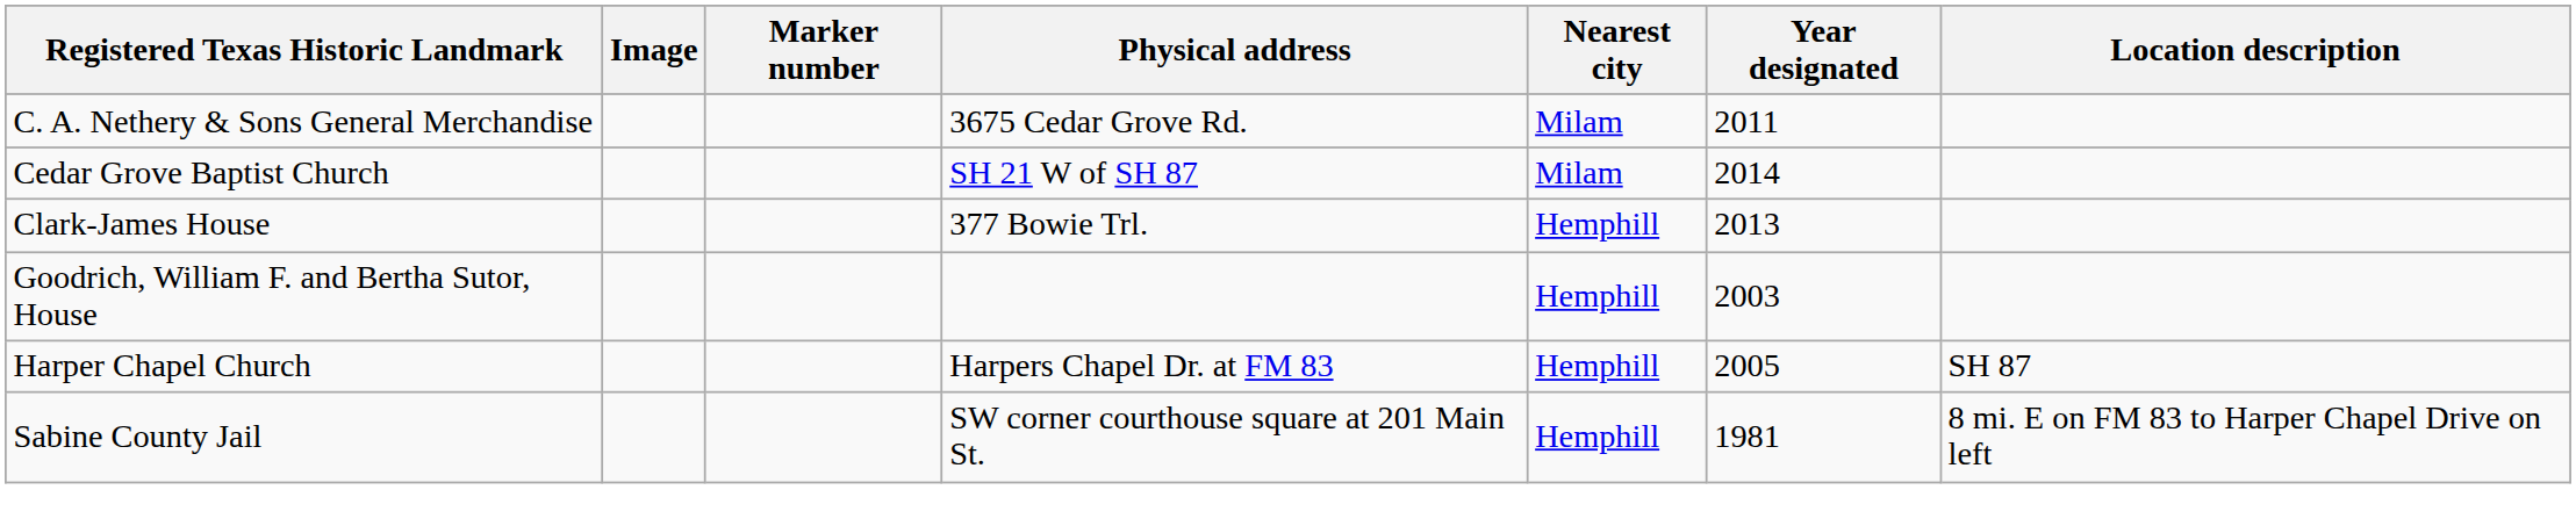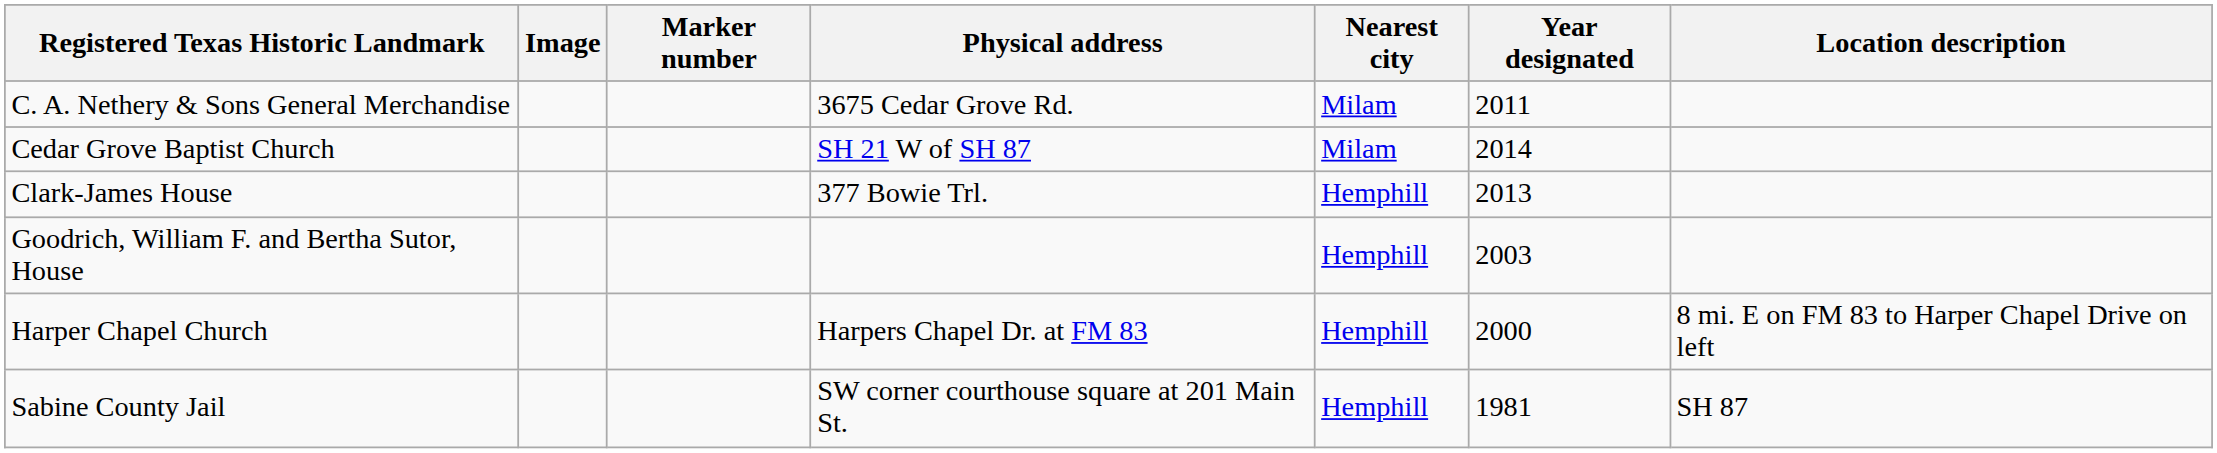 <table class="wikitable sortable">
 <tr>
 <th>Registered Texas Historic Landmark</th>
 <th>Image</th>
 <th>Marker number</th>
 <th>Physical address</th>
 <th>Nearest city</th>
 <th>Year designated</th>
 <th>Location description</th>
 </tr>
 <tr>
 <td>C. A. Nethery & Sons General Merchandise</td>
 <td></td>
 <td></td>
 <td>3675 Cedar Grove Rd.<br></td>
 <td><a href='#'>Milam</a></td>
 <td>2011</td>
 <td></td>
 </tr>
 <tr>
 <td>Cedar Grove Baptist Church</td>
 <td></td>
 <td></td>
 <td><a href='#'>SH 21</a> W of <a href='#'>SH 87</a><br></td>
 <td><a href='#'>Milam</a></td>
 <td>2014</td>
 <td></td>
 </tr>
 <tr>
 <td>Clark-James House</td>
 <td></td>
 <td></td>
 <td>377 Bowie Trl.<br></td>
 <td><a href='#'>Hemphill</a></td>
 <td>2013</td>
 <td></td>
 </tr>
 <tr>
 <td>Goodrich, William F. and Bertha Sutor, House</td>
 <td></td>
 <td></td>
 <td></td>
 <td><a href='#'>Hemphill</a></td>
 <td>2003</td>
 <td></td>
 </tr>
 <tr>
 <td>Harper Chapel Church</td>
 <td></td>
 <td></td>
 <td>Harpers Chapel Dr. at <a href='#'>FM 83</a><br></td>
 <td><a href='#'>Hemphill</a></td>
-<td>2005</td>
-<td>SH 87</td>
+<td>2000</td>
+<td>8 mi. E on FM 83 to Harper Chapel Drive on left</td>
 </tr>
 <tr>
 <td>Sabine County Jail</td>
 <td></td>
 <td></td>
 <td>SW corner courthouse square at 201 Main St.<br></td>
 <td><a href='#'>Hemphill</a></td>
 <td>1981</td>
-<td>8 mi. E on FM 83 to Harper Chapel Drive on left</td>
+<td>SH 87</td>
 </tr>
 </table>
